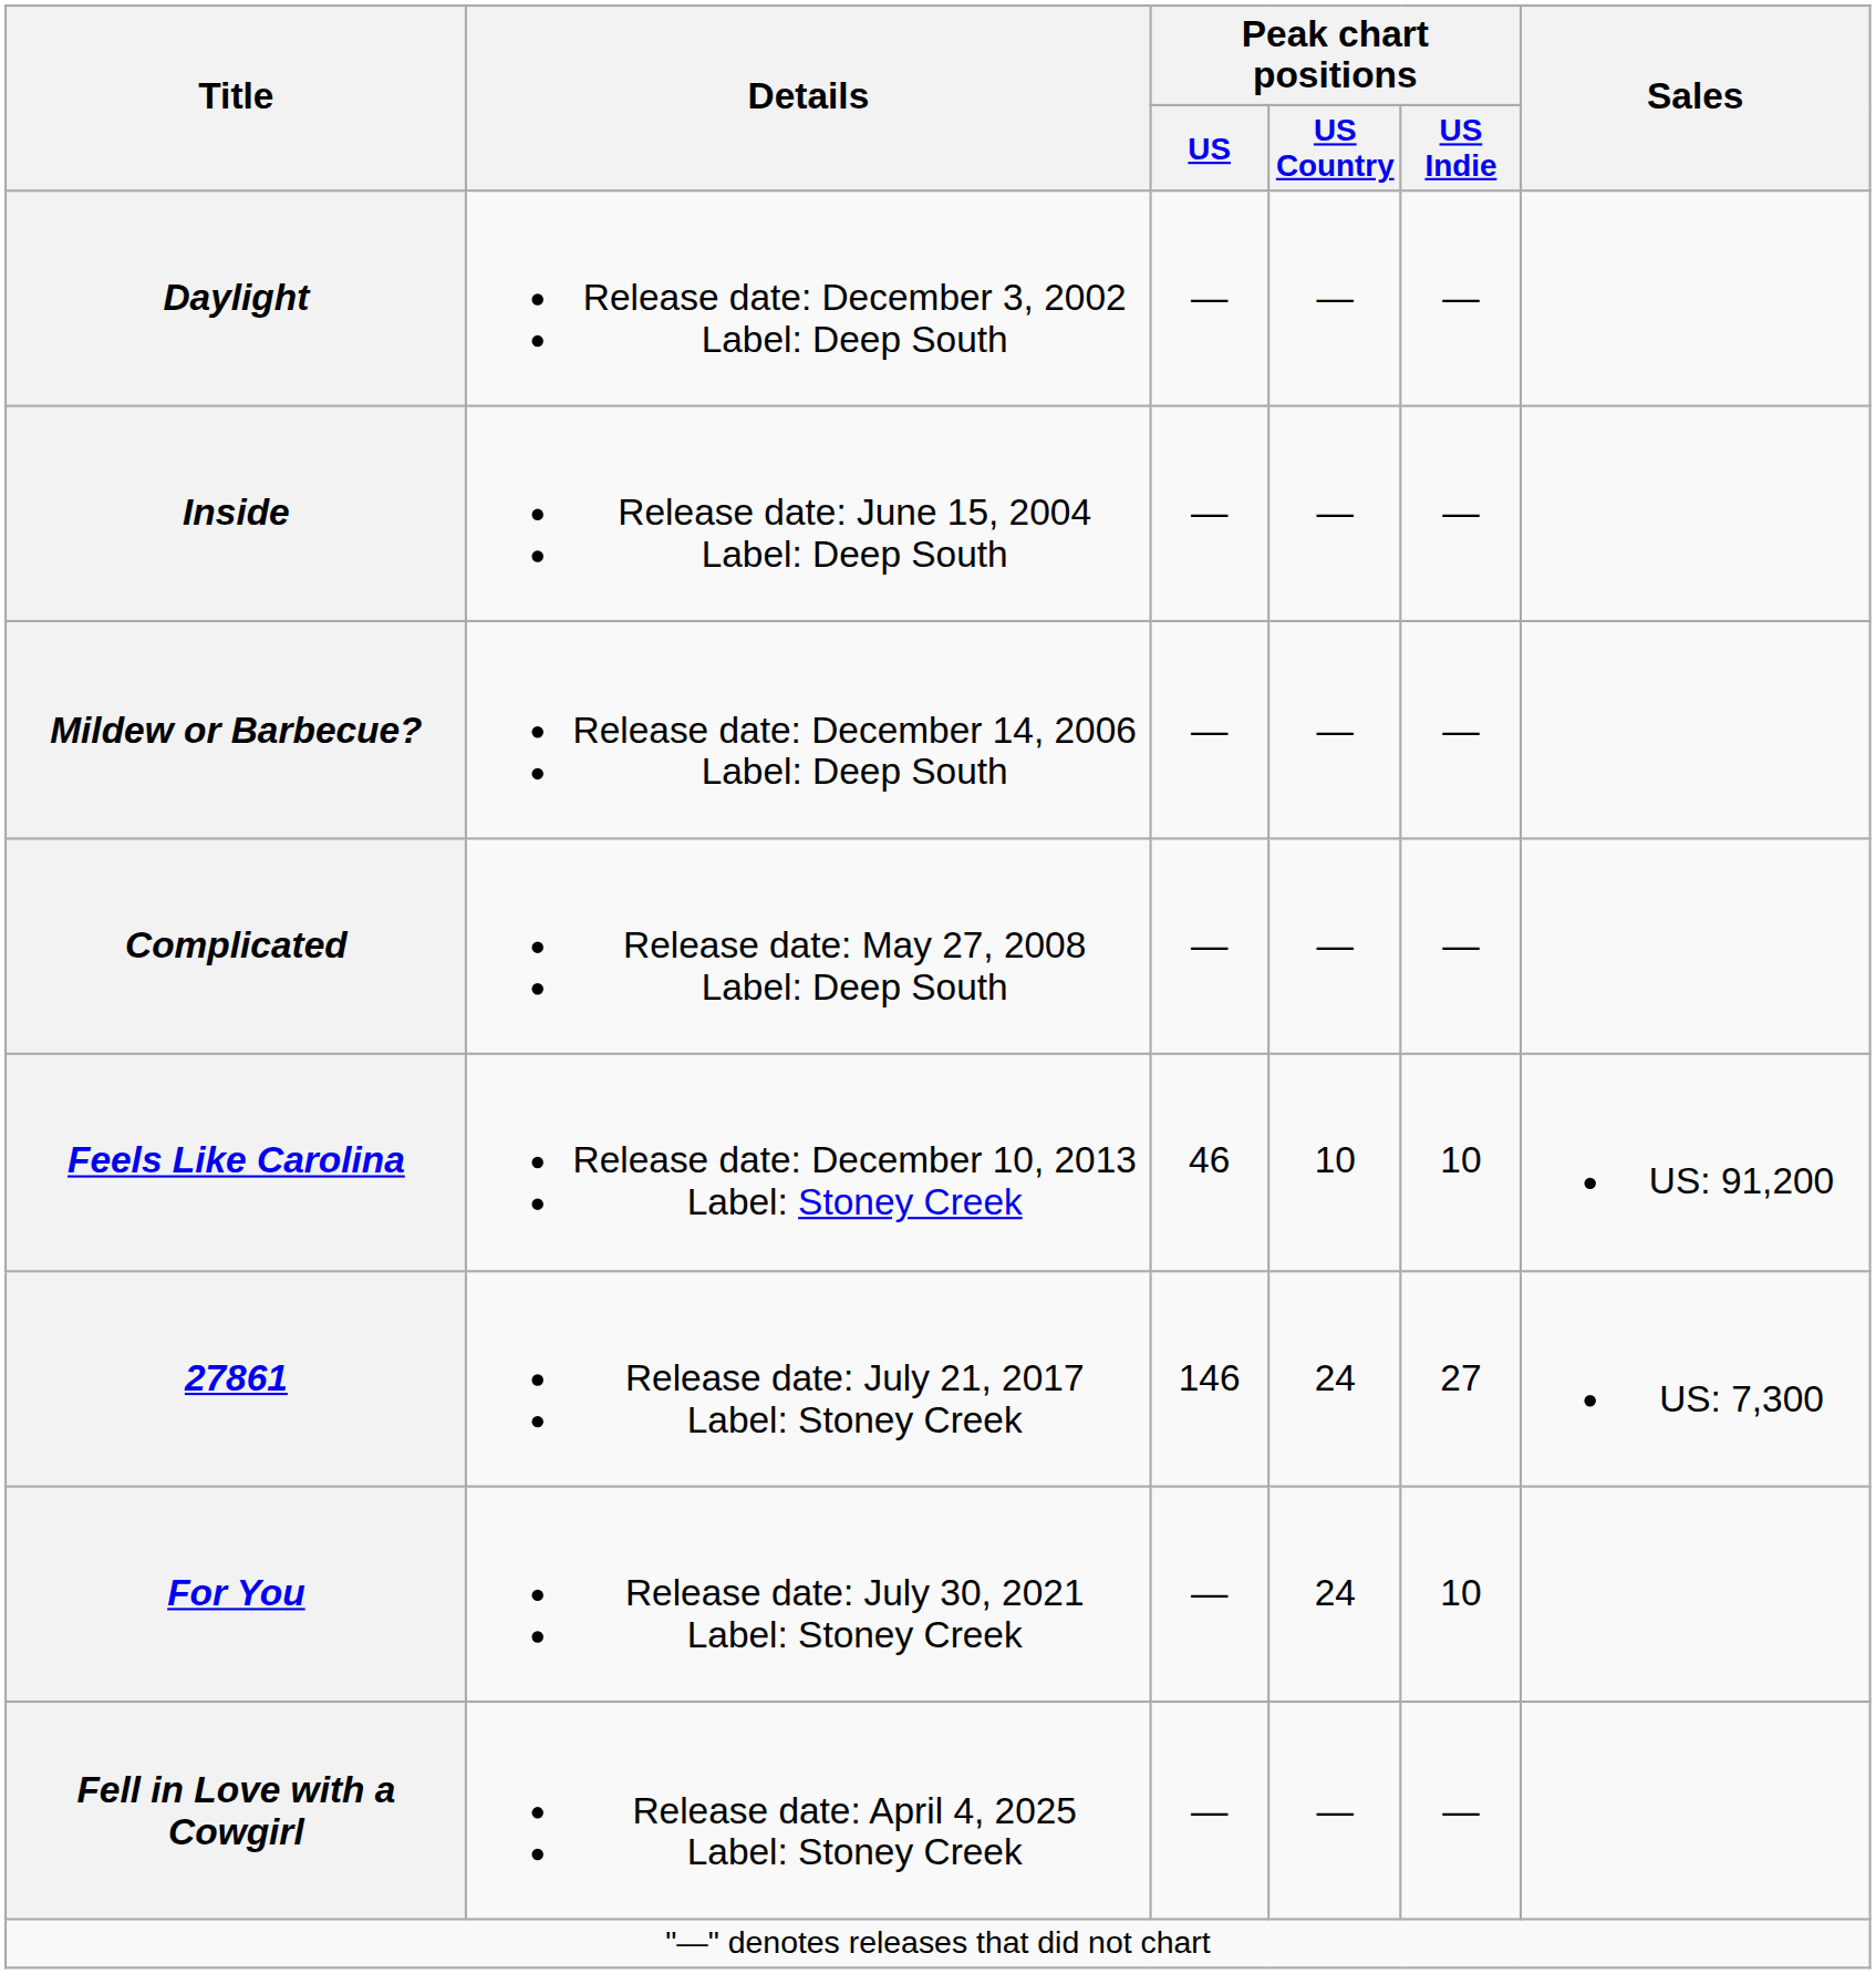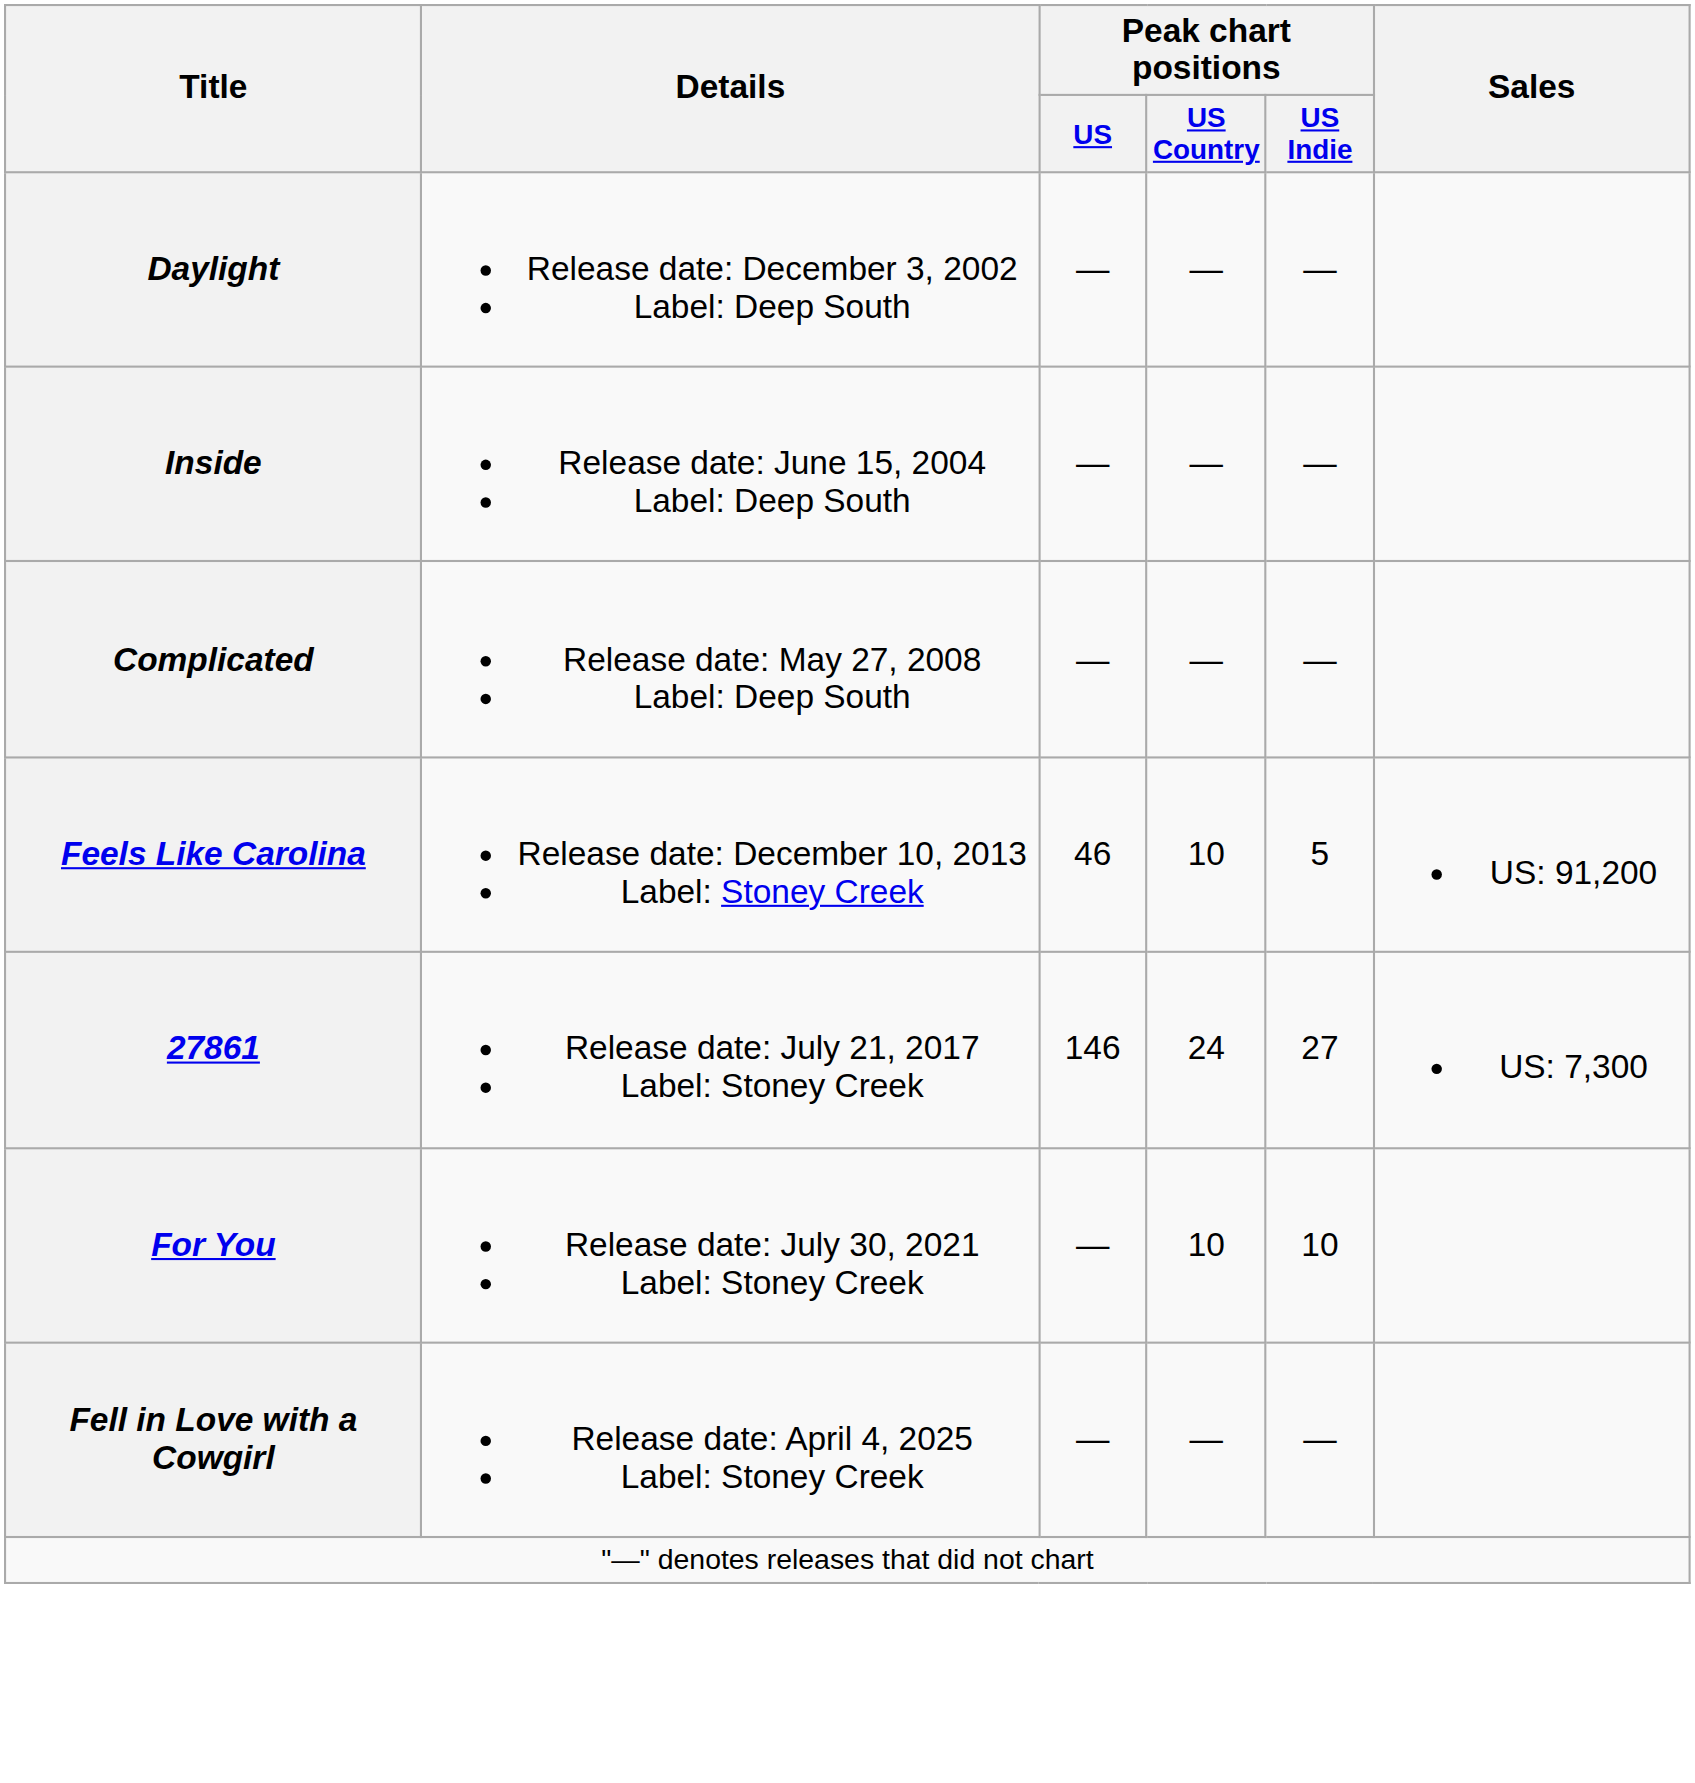 <table class="wikitable plainrowheaders" style="text-align:center;">
 <tr>
 <th scope="col" rowspan="2" style="width:12em;">Title</th>
 <th scope="col" rowspan="2" style="width:18em;">Details</th>
 <th scope="col" colspan="3">Peak chart positions</th>
 <th scope="col" rowspan="2" style="width:9em;">Sales</th>
 </tr>
 <tr style="font-size:smaller;">
 <th scope="col" style="width:45px;"><a href='#'>US</a><br></th>
 <th scope="col" style="width:45px;"><a href='#'>US Country</a><br></th>
 <th scope="col" style="width:45px;"><a href='#'>US Indie</a><br></th>
 </tr>
 <tr>
 <th scope="row"><em>Daylight</em></th>
 <td><br><ul><li>Release date: December 3, 2002</li><li>Label: Deep South</li></ul></td>
 <td>—</td>
 <td>—</td>
 <td>—</td>
 <td></td>
 </tr>
 <tr>
 <th scope="row"><em>Inside</em></th>
 <td><br><ul><li>Release date: June 15, 2004</li><li>Label: Deep South</li></ul></td>
 <td>—</td>
 <td>—</td>
 <td>—</td>
 <td></td>
 </tr>
 <tr>
-<th scope="row"><em>Mildew or Barbecue?</em></th>
-<td><br><ul><li>Release date: December 14, 2006</li><li>Label: Deep South</li></ul></td>
-<td>—</td>
-<td>—</td>
-<td>—</td>
-<td></td>
-</tr>
-<tr>
 <th scope="row"><em>Complicated</em></th>
 <td><br><ul><li>Release date: May 27, 2008</li><li>Label: Deep South</li></ul></td>
 <td>—</td>
 <td>—</td>
 <td>—</td>
 <td></td>
 </tr>
 <tr>
 <th scope="row"><em><a href='#'>Feels Like Carolina</a></em></th>
 <td><br><ul><li>Release date: December 10, 2013</li><li>Label: <a href='#'>Stoney Creek</a></li></ul></td>
 <td>46</td>
 <td>10</td>
-<td>10</td>
+<td>5</td>
 <td><br><ul><li>US: 91,200</li></ul></td>
 </tr>
 <tr>
 <th scope="row"><em><a href='#'>27861</a></em></th>
 <td><br><ul><li>Release date: July 21, 2017</li><li>Label: Stoney Creek</li></ul></td>
 <td>146</td>
 <td>24</td>
 <td>27</td>
 <td><br><ul><li>US: 7,300</li></ul></td>
 </tr>
 <tr>
 <th scope="row"><em><a href='#'>For You</a></em></th>
 <td><br><ul><li>Release date: July 30, 2021</li><li>Label: Stoney Creek</li></ul></td>
 <td>—</td>
-<td>24</td>
+<td>10</td>
 <td>10</td>
 <td></td>
 </tr>
 <tr>
 <th scope="row"><em>Fell in Love with a Cowgirl</em></th>
 <td><br><ul><li>Release date: April 4, 2025</li><li>Label: Stoney Creek</li></ul></td>
 <td>—</td>
 <td>—</td>
 <td>—</td>
 <td></td>
 </tr>
 <tr>
 <td colspan="6" style="font-size:85%">"—" denotes releases that did not chart</td>
 </tr>
 </table>
